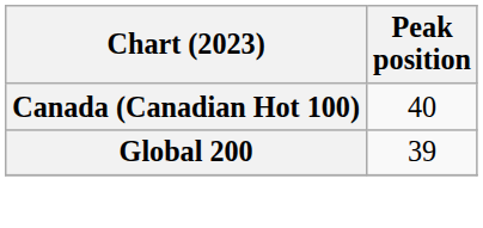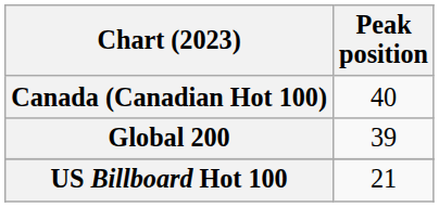 <table class="wikitable sortable plainrowheaders" style="text-align:center">
 <tr>
 <th scope="col">Chart (2023)</th>
 <th scope="col">Peak<br>position</th>
 </tr>
 <tr>
 <th scope="row">Canada (Canadian Hot 100)</th>
 <td>40</td>
 </tr>
 <tr>
 <th scope="row">Global 200</th>
 <td>39</td>
 </tr>
 <tr>
 </tr>
+<tr>
+<th scope="row">US <em>Billboard</em> Hot 100</th>
+<td>21</td>
+</tr>
 </table>
